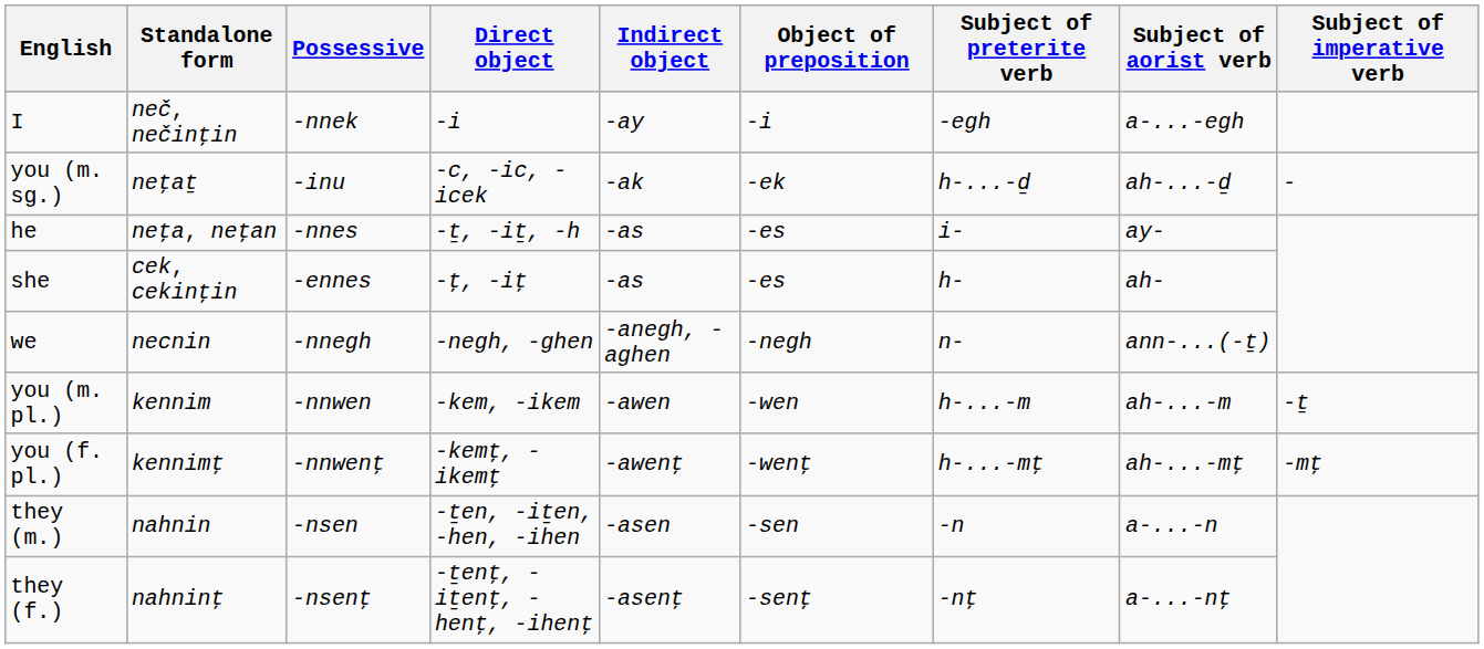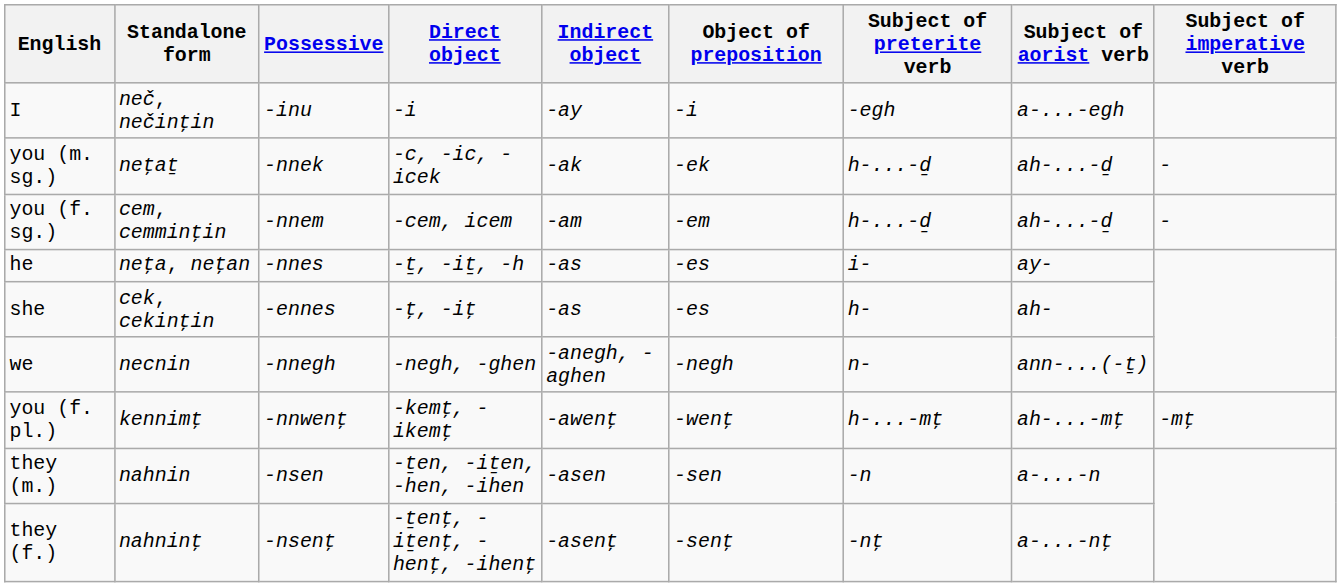 <table class="wikitable">
 <tr>
 <th>English</th>
 <th>Standalone form</th>
 <th><a href='#'>Possessive</a></th>
 <th><a href='#'>Direct object</a></th>
 <th><a href='#'>Indirect object</a></th>
 <th>Object of <a href='#'>preposition</a></th>
 <th>Subject of <a href='#'>preterite</a> verb</th>
 <th>Subject of <a href='#'>aorist</a> verb</th>
 <th>Subject of <a href='#'>imperative</a> verb</th>
 </tr>
 <tr>
 <td>I</td>
 <td><em>neč</em>, <em>nečinţin</em></td>
-<td><em>-nnek</em></td>
+<td><em>-inu</em></td>
 <td><em>-i</em></td>
 <td><em>-ay</em></td>
 <td><em>-i</em></td>
 <td><em>-egh</em></td>
 <td><em>a-...-egh</em></td>
 </tr>
 <tr>
 <td>you (m. sg.)</td>
 <td><em>neţat̠</em></td>
-<td><em>-inu</em></td>
+<td><em>-nnek</em></td>
 <td><em>-c, -ic, -icek</em></td>
 <td><em>-ak</em></td>
 <td><em>-ek</em></td>
+<td><em>h-...-d̠</em></td>
+<td><em>ah-...-d̠</em></td>
+<td><em>-</em></td>
+</tr>
+<tr>
+<td>you (f. sg.)</td>
+<td><em>cem</em>, <em>cemminţin</em></td>
+<td><em>-nnem</em></td>
+<td><em>-cem, icem</em></td>
+<td><em>-am</em></td>
+<td><em>-em</em></td>
 <td><em>h-...-d̠</em></td>
 <td><em>ah-...-d̠</em></td>
 <td><em>-</em></td>
 </tr>
 <tr>
 <td>he</td>
 <td><em>neţa</em>, <em>neţan</em></td>
 <td><em>-nnes</em></td>
 <td><em>-t̠, -it̠, -h</em></td>
 <td><em>-as</em></td>
 <td><em>-es</em></td>
 <td><em>i-</em></td>
 <td><em>ay-</em></td>
 </tr>
 <tr>
 <td>she</td>
 <td><em>cek</em>, <em>cekinţin</em></td>
 <td><em>-ennes</em></td>
 <td><em>-ţ, -iţ</em></td>
 <td><em>-as</em></td>
 <td><em>-es</em></td>
 <td><em>h-</em></td>
 <td><em>ah-</em></td>
 </tr>
 <tr>
 <td>we</td>
 <td><em>necnin</em></td>
 <td><em>-nnegh</em></td>
 <td><em>-negh, -ghen</em></td>
 <td><em>-anegh, -aghen</em></td>
 <td><em>-negh</em></td>
 <td><em>n-</em></td>
 <td><em>ann-...(-t̠)</em></td>
 </tr>
 <tr>
-<td>you (m. pl.)</td>
-<td><em>kennim</em></td>
-<td><em>-nnwen</em></td>
-<td><em>-kem, -ikem</em></td>
-<td><em>-awen</em></td>
-<td><em>-wen</em></td>
-<td><em>h-...-m</em></td>
-<td><em>ah-...-m</em></td>
-<td><em>-t̠</em></td>
-</tr>
-<tr>
 <td>you (f. pl.)</td>
 <td><em>kennimţ</em></td>
 <td><em>-nnwenţ</em></td>
 <td><em>-kemţ, -ikemţ</em></td>
 <td><em>-awenţ</em></td>
 <td><em>-wenţ</em></td>
 <td><em>h-...-mţ</em></td>
 <td><em>ah-...-mţ</em></td>
 <td><em>-mţ</em></td>
 </tr>
 <tr>
 <td>they (m.)</td>
 <td><em>nahnin</em></td>
 <td><em>-nsen</em></td>
 <td><em>-t̠en, -it̠en, -hen, -ihen</em></td>
 <td><em>-asen</em></td>
 <td><em>-sen</em></td>
 <td><em>-n</em></td>
 <td><em>a-...-n</em></td>
 </tr>
 <tr>
 <td>they (f.)</td>
 <td><em>nahninţ</em></td>
 <td><em>-nsenţ</em></td>
 <td><em>-t̠enţ, -it̠enţ, -henţ, -ihenţ</em></td>
 <td><em>-asenţ</em></td>
 <td><em>-senţ</em></td>
 <td><em>-nţ</em></td>
 <td><em>a-...-nţ</em></td>
 </tr>
 </table>
